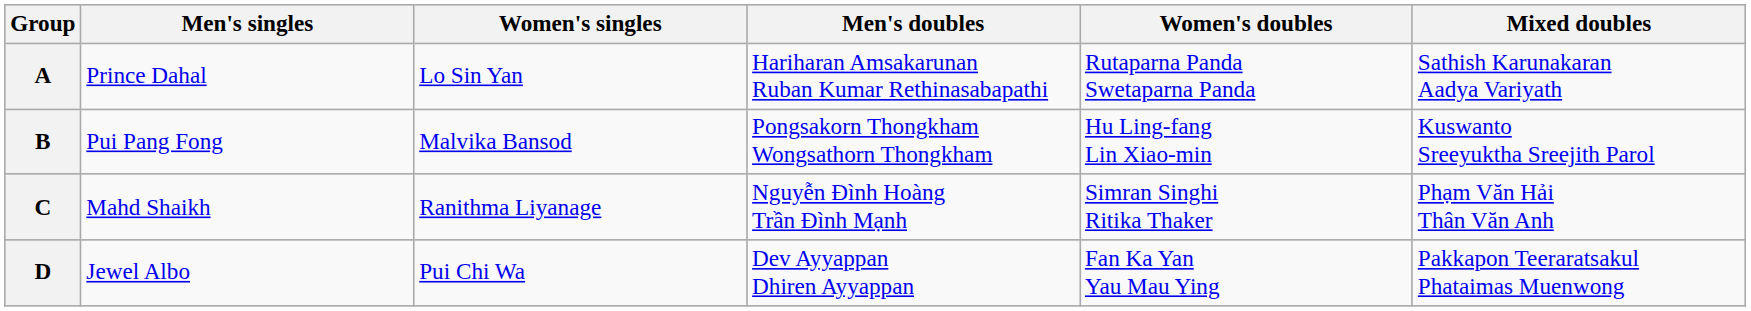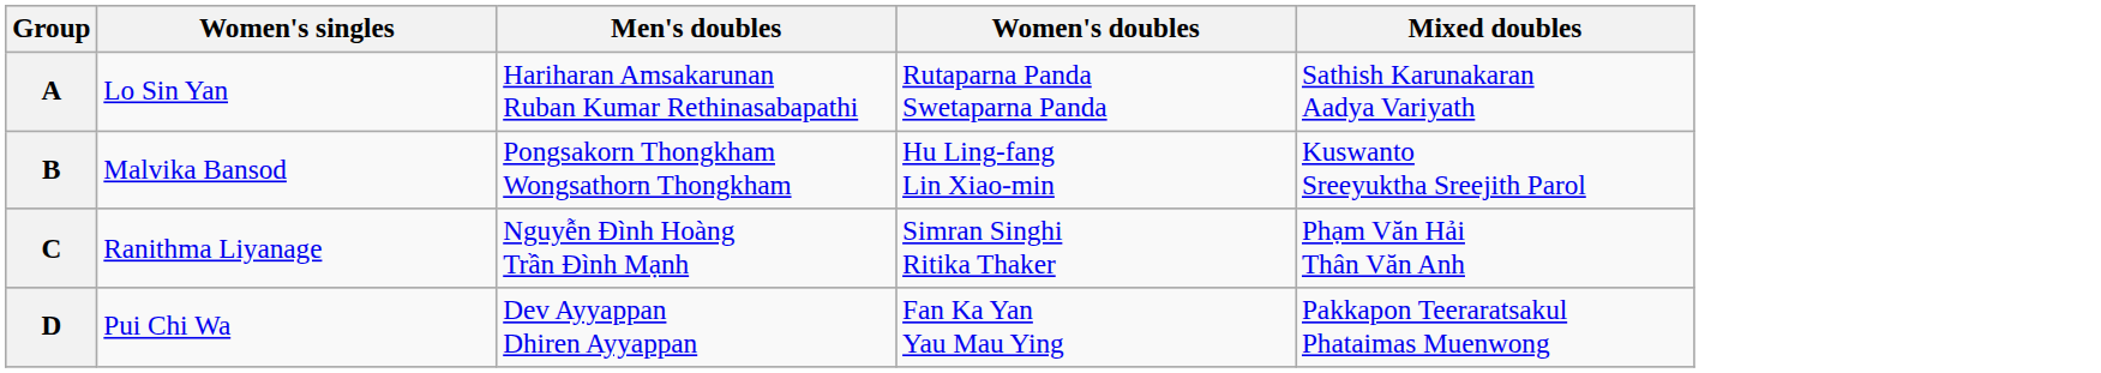 <table class="wikitable" style="font-size:90%">
 <tr>
 <th>Group</th>
-<th width="200">Men's singles</th>
 <th width="200">Women's singles</th>
 <th width="200">Men's doubles</th>
 <th width="200">Women's doubles</th>
 <th width="200">Mixed doubles</th>
 </tr>
 <tr>
 <th>A</th>
-<td> <a href='#'>Prince Dahal</a></td>
 <td> <a href='#'>Lo Sin Yan</a></td>
 <td> <a href='#'>Hariharan Amsakarunan</a><br> <a href='#'>Ruban Kumar Rethinasabapathi</a></td>
 <td> <a href='#'>Rutaparna Panda</a><br> <a href='#'>Swetaparna Panda</a></td>
 <td> <a href='#'>Sathish Karunakaran</a><br> <a href='#'>Aadya Variyath</a></td>
 </tr>
 <tr>
 <th>B</th>
-<td> <a href='#'>Pui Pang Fong</a></td>
 <td> <a href='#'>Malvika Bansod</a></td>
 <td> <a href='#'>Pongsakorn Thongkham</a><br> <a href='#'>Wongsathorn Thongkham</a></td>
 <td> <a href='#'>Hu Ling-fang</a><br> <a href='#'>Lin Xiao-min</a></td>
 <td> <a href='#'>Kuswanto</a><br> <a href='#'>Sreeyuktha Sreejith Parol</a></td>
 </tr>
 <tr>
 <th>C</th>
-<td> <a href='#'>Mahd Shaikh</a></td>
 <td> <a href='#'>Ranithma Liyanage</a></td>
 <td> <a href='#'>Nguyễn Đình Hoàng</a><br> <a href='#'>Trần Đình Mạnh</a></td>
 <td> <a href='#'>Simran Singhi</a><br> <a href='#'>Ritika Thaker</a></td>
 <td> <a href='#'>Phạm Văn Hải</a><br> <a href='#'>Thân Văn Anh</a></td>
 </tr>
 <tr>
 <th>D</th>
-<td> <a href='#'>Jewel Albo</a></td>
 <td> <a href='#'>Pui Chi Wa</a></td>
 <td> <a href='#'>Dev Ayyappan</a><br> <a href='#'>Dhiren Ayyappan</a></td>
 <td> <a href='#'>Fan Ka Yan</a><br> <a href='#'>Yau Mau Ying</a></td>
 <td> <a href='#'>Pakkapon Teeraratsakul</a><br> <a href='#'>Phataimas Muenwong</a></td>
 </tr>
 </table>
